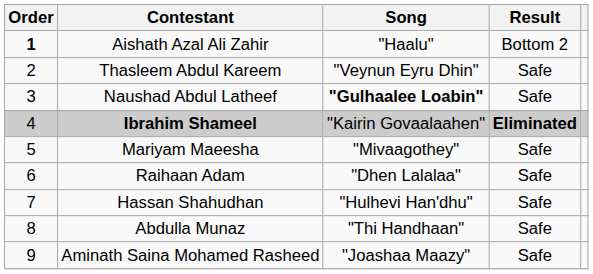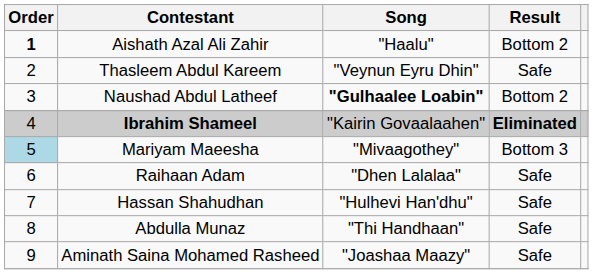 <table class="wikitable" style="text-align:center;">
 <tr>
 <th>Order</th>
 <th>Contestant</th>
 <th>Song</th>
 <th>Result</th>
 <th></th>
 </tr>
 <tr>
 <td><strong>1</strong></td>
 <td>Aishath Azal Ali Zahir</td>
 <td>"Haalu"</td>
 <td>Bottom 2</td>
 <td></td>
 </tr>
 <tr>
 <td>2</td>
 <td>Thasleem Abdul Kareem</td>
 <td>"Veynun Eyru Dhin"</td>
 <td>Safe</td>
 <td></td>
 </tr>
 <tr>
 <td>3</td>
 <td>Naushad Abdul Latheef</td>
 <td><strong>"Gulhaalee Loabin"</strong></td>
-<td>Safe</td>
+<td>Bottom 2</td>
 <td></td>
 </tr>
 <tr>
 </tr>
 <tr style="background:#ccc">
 <td>4</td>
 <td><strong>Ibrahim Shameel</strong></td>
 <td>"Kairin Govaalaahen"</td>
 <td><strong>Eliminated</strong></td>
 <td></td>
 </tr>
 <tr>
-<td>5</td>
+<td style="background: lightblue;">5</td>
 <td>Mariyam Maeesha</td>
 <td>"Mivaagothey"</td>
-<td>Safe</td>
+<td>Bottom 3</td>
 <td></td>
 </tr>
 <tr>
 <td>6</td>
 <td>Raihaan Adam</td>
 <td>"Dhen Lalalaa"</td>
 <td>Safe</td>
 <td></td>
 </tr>
 <tr>
 <td>7</td>
 <td>Hassan Shahudhan</td>
 <td>"Hulhevi Han'dhu"</td>
 <td>Safe</td>
 <td></td>
 </tr>
 <tr>
 <td>8</td>
 <td>Abdulla Munaz</td>
 <td>"Thi Handhaan"</td>
 <td>Safe</td>
 <td></td>
 </tr>
 <tr>
 <td>9</td>
 <td>Aminath Saina Mohamed Rasheed</td>
 <td>"Joashaa Maazy"</td>
 <td>Safe</td>
 <td></td>
 </tr>
 <tr>
 </tr>
 </table>
